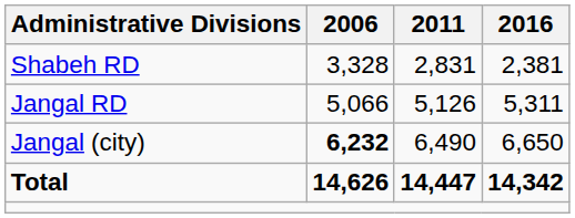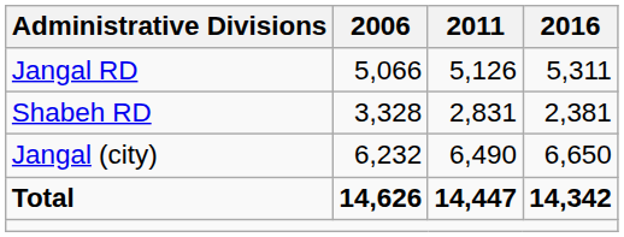 <table class="wikitable">
 <tr>
 <th>Administrative Divisions</th>
 <th>2006</th>
 <th>2011</th>
 <th>2016</th>
 </tr>
 <tr>
+<td><a href='#'>Jangal RD</a></td>
+<td style="text-align: right;">5,066</td>
+<td style="text-align: right;">5,126</td>
+<td style="text-align: right;">5,311</td>
+</tr>
+<tr>
 <td><a href='#'>Shabeh RD</a></td>
 <td style="text-align: right;">3,328</td>
 <td style="text-align: right;">2,831</td>
 <td style="text-align: right;">2,381</td>
 </tr>
 <tr>
-<td><a href='#'>Jangal RD</a></td>
-<td style="text-align: right;">5,066</td>
-<td style="text-align: right;">5,126</td>
-<td style="text-align: right;">5,311</td>
-</tr>
-<tr>
 <td><a href='#'>Jangal</a> (city)</td>
-<td style="text-align: right;"><strong>6,232</strong></td>
+<td style="text-align: right;">6,232</td>
 <td style="text-align: right;">6,490</td>
 <td style="text-align: right;">6,650</td>
 </tr>
 <tr>
 <td><strong>Total</strong></td>
 <td style="text-align: right;"><strong>14,626</strong></td>
 <td style="text-align: right;"><strong>14,447</strong></td>
 <td style="text-align: right;"><strong>14,342</strong></td>
 </tr>
 <tr>
 <td colspan=4></td>
 </tr>
 </table>
